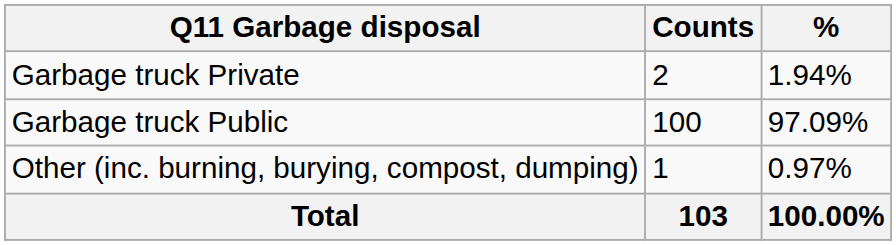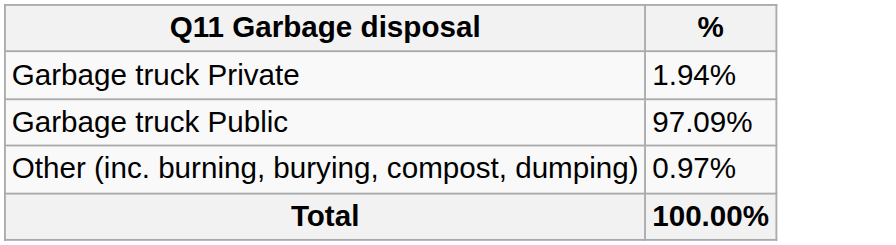 <table class="wikitable sortable">
 <tr>
 <th>Q11 Garbage disposal</th>
-<th>Counts</th>
 <th>%</th>
 </tr>
 <tr>
 <td>Garbage truck Private</td>
-<td>2</td>
 <td>1.94%</td>
 </tr>
 <tr>
 <td>Garbage truck Public</td>
-<td>100</td>
 <td>97.09%</td>
 </tr>
 <tr>
 <td>Other (inc. burning, burying, compost, dumping)</td>
-<td>1</td>
 <td>0.97%</td>
 </tr>
 <tr>
 <th>Total</th>
-<th>103</th>
 <th>100.00%</th>
 </tr>
 </table>
